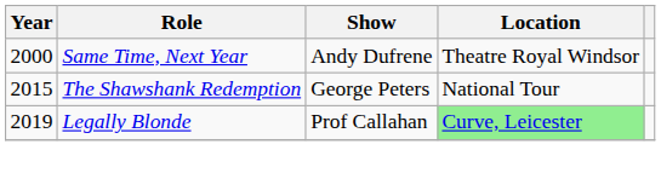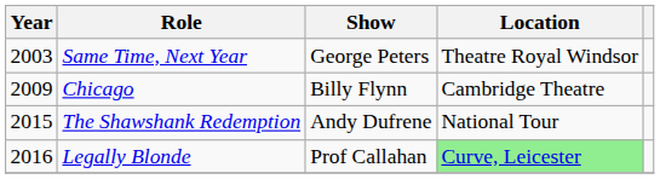 <table class="wikitable">
 <tr>
 <th>Year</th>
 <th>Role</th>
 <th>Show</th>
 <th>Location</th>
 <th></th>
 </tr>
 <tr>
-<td>2000</td>
+<td>2003</td>
 <td><em><a href='#'>Same Time, Next Year</a></em></td>
-<td>Andy Dufrene</td>
+<td>George Peters</td>
 <td>Theatre Royal Windsor</td>
+<td align="center"></td>
+</tr>
+<tr>
+<td>2009</td>
+<td><em><a href='#'>Chicago</a></em></td>
+<td>Billy Flynn</td>
+<td>Cambridge Theatre</td>
 <td align="center"></td>
 </tr>
 <tr>
 <td>2015</td>
 <td><em><a href='#'>The Shawshank Redemption</a></em></td>
-<td>George Peters</td>
+<td>Andy Dufrene</td>
 <td>National Tour</td>
 <td align="center"></td>
 </tr>
 <tr>
-<td>2019</td>
+<td>2016</td>
 <td><em><a href='#'>Legally Blonde</a></em></td>
 <td>Prof Callahan</td>
 <td style="background: lightgreen;"><a href='#'>Curve, Leicester</a></td>
 <td align="center"></td>
 </tr>
 <tr>
 </tr>
 </table>
